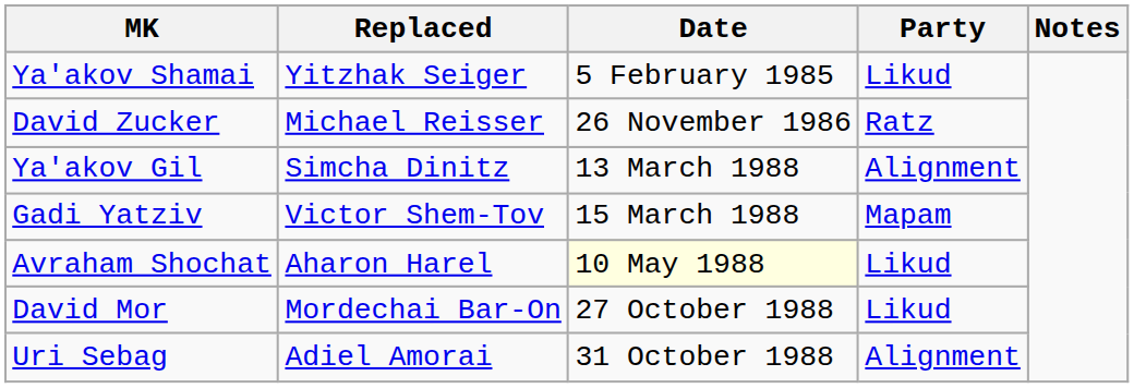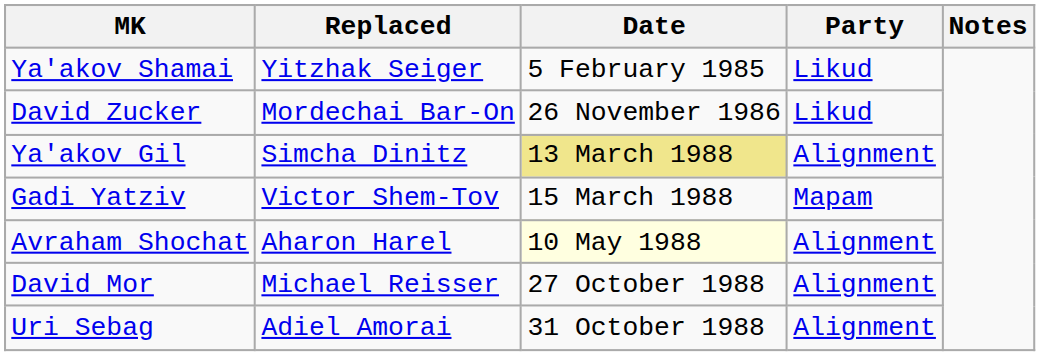 <table class="sort wikitable sortable" style="text-align:left">
 <tr>
 <th>MK</th>
 <th>Replaced</th>
 <th>Date</th>
 <th>Party</th>
 <th>Notes</th>
 </tr>
 <tr>
 <td><a href='#'>Ya'akov Shamai</a></td>
 <td><a href='#'>Yitzhak Seiger</a></td>
 <td>5 February 1985</td>
 <td><a href='#'>Likud</a></td>
 </tr>
 <tr>
 <td><a href='#'>David Zucker</a></td>
-<td><a href='#'>Michael Reisser</a></td>
+<td><a href='#'>Mordechai Bar-On</a></td>
 <td>26 November 1986</td>
-<td><a href='#'>Ratz</a></td>
+<td><a href='#'>Likud</a></td>
 </tr>
 <tr>
 <td><a href='#'>Ya'akov Gil</a></td>
 <td><a href='#'>Simcha Dinitz</a></td>
-<td>13 March 1988</td>
+<td style="background: khaki;">13 March 1988</td>
 <td><a href='#'>Alignment</a></td>
 </tr>
 <tr>
 <td><a href='#'>Gadi Yatziv</a></td>
 <td><a href='#'>Victor Shem-Tov</a></td>
 <td>15 March 1988</td>
 <td><a href='#'>Mapam</a></td>
 </tr>
 <tr>
 <td><a href='#'>Avraham Shochat</a></td>
 <td><a href='#'>Aharon Harel</a></td>
 <td style="background: lightyellow;">10 May 1988</td>
-<td><a href='#'>Likud</a></td>
+<td><a href='#'>Alignment</a></td>
 </tr>
 <tr>
 <td><a href='#'>David Mor</a></td>
-<td><a href='#'>Mordechai Bar-On</a></td>
+<td><a href='#'>Michael Reisser</a></td>
 <td>27 October 1988</td>
-<td><a href='#'>Likud</a></td>
+<td><a href='#'>Alignment</a></td>
 </tr>
 <tr>
 <td><a href='#'>Uri Sebag</a></td>
 <td><a href='#'>Adiel Amorai</a></td>
 <td>31 October 1988</td>
 <td><a href='#'>Alignment</a></td>
 </tr>
 </table>
